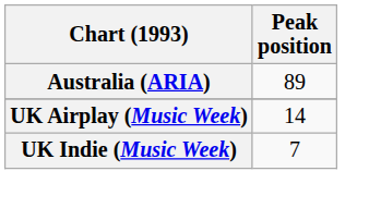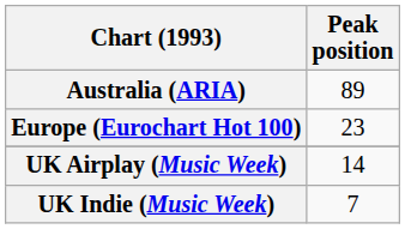 <table class="wikitable sortable plainrowheaders" style="text-align:center">
 <tr>
 <th>Chart (1993)</th>
 <th>Peak<br>position</th>
 </tr>
 <tr>
 <th scope="row">Australia (<a href='#'>ARIA</a>)</th>
 <td>89</td>
+</tr>
+<tr>
+<th scope="row">Europe (<a href='#'>Eurochart Hot 100</a>)</th>
+<td>23</td>
 </tr>
 <tr>
 </tr>
 <tr>
 </tr>
 <tr>
 </tr>
 <tr>
 </tr>
 <tr>
 <th scope="row">UK Airplay (<em><a href='#'>Music Week</a></em>)</th>
 <td>14</td>
 </tr>
 <tr>
 <th scope="row">UK Indie (<em><a href='#'>Music Week</a></em>)</th>
 <td align=center>7</td>
 </tr>
 </table>
